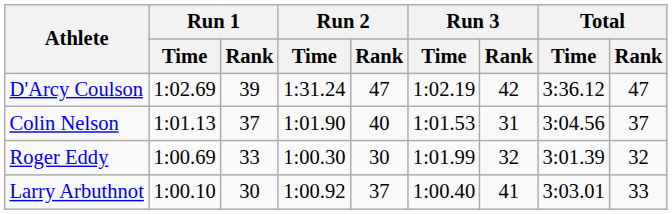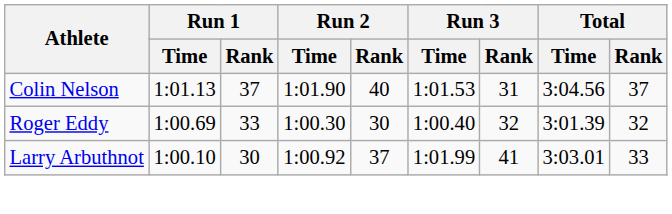 <table class="wikitable" border="1" style="font-size:90%">
 <tr>
 <th rowspan="2">Athlete</th>
 <th colspan="2">Run 1</th>
 <th colspan="2">Run 2</th>
 <th colspan="2">Run 3</th>
 <th colspan="2">Total</th>
 </tr>
 <tr>
 <th>Time</th>
 <th>Rank</th>
 <th>Time</th>
 <th>Rank</th>
 <th>Time</th>
 <th>Rank</th>
 <th>Time</th>
 <th>Rank</th>
 </tr>
 <tr>
-<td><a href='#'>D'Arcy Coulson</a></td>
-<td align="center">1:02.69</td>
-<td align="center">39</td>
-<td align="center">1:31.24</td>
-<td align="center">47</td>
-<td align="center">1:02.19</td>
-<td align="center">42</td>
-<td align="center">3:36.12</td>
-<td align="center">47</td>
-</tr>
-<tr>
 <td><a href='#'>Colin Nelson</a></td>
 <td align="center">1:01.13</td>
 <td align="center">37</td>
 <td align="center">1:01.90</td>
 <td align="center">40</td>
 <td align="center">1:01.53</td>
 <td align="center">31</td>
 <td align="center">3:04.56</td>
 <td align="center">37</td>
 </tr>
 <tr>
 <td><a href='#'>Roger Eddy</a></td>
 <td align="center">1:00.69</td>
 <td align="center">33</td>
 <td align="center">1:00.30</td>
 <td align="center">30</td>
-<td align="center">1:01.99</td>
+<td align="center">1:00.40</td>
 <td align="center">32</td>
 <td align="center">3:01.39</td>
 <td align="center">32</td>
 </tr>
 <tr>
 <td><a href='#'>Larry Arbuthnot</a></td>
 <td align="center">1:00.10</td>
 <td align="center">30</td>
 <td align="center">1:00.92</td>
 <td align="center">37</td>
-<td align="center">1:00.40</td>
+<td align="center">1:01.99</td>
 <td align="center">41</td>
 <td align="center">3:03.01</td>
 <td align="center">33</td>
 </tr>
 </table>
